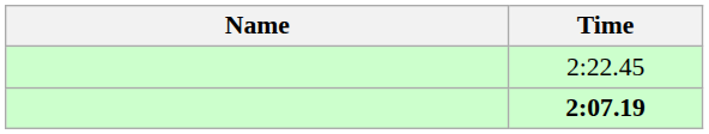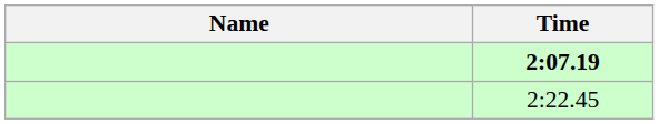 <table class="wikitable" style="text-align:center;">
 <tr>
 <th style="width:19em">Name</th>
 <th style="width:7em">Time</th>
 </tr>
 <tr bgcolor=ccffcc>
+<td align=left><strong></strong></td>
+<td><strong>2:07.19</strong></td>
+</tr>
+<tr bgcolor=ccffcc>
 <td align=left></td>
 <td>2:22.45</td>
 </tr>
-<tr bgcolor=ccffcc>
-<td align=left><strong></strong></td>
-<td><strong>2:07.19</strong></td>
-</tr>
 </table>
